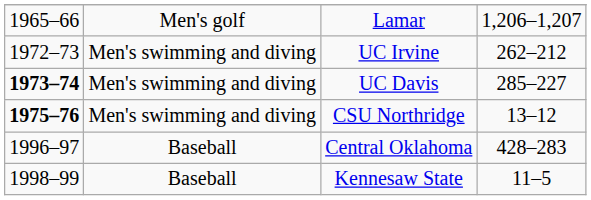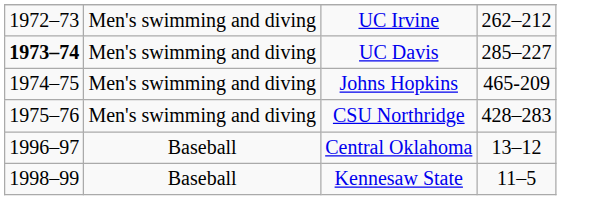 <table class="wikitable" style="text-align:center">
 <tr align="center">
-</tr>
-<tr align="center" bgcolor="">
-<td>1965–66</td>
-<td>Men's golf</td>
-<td><a href='#'>Lamar</a></td>
-<td>1,206–1,207</td>
 </tr>
 <tr align="center" bgcolor="">
 <td>1972–73</td>
 <td>Men's swimming and diving</td>
 <td><a href='#'>UC Irvine</a></td>
 <td>262–212</td>
 </tr>
 <tr align="center" bgcolor="">
 <td><strong>1973–74</strong></td>
 <td>Men's swimming and diving</td>
 <td><a href='#'>UC Davis</a></td>
 <td>285–227</td>
 </tr>
 <tr align="center" bgcolor="">
-<td><strong>1975–76</strong></td>
+<td>1974–75</td>
+<td>Men's swimming and diving</td>
+<td><a href='#'>Johns Hopkins</a></td>
+<td>465-209</td>
+</tr>
+<tr align="center" bgcolor="">
+<td>1975–76</td>
 <td>Men's swimming and diving</td>
 <td><a href='#'>CSU Northridge</a></td>
-<td>13–12</td>
+<td>428–283</td>
 </tr>
 <tr align="center" bgcolor="">
 <td>1996–97</td>
 <td>Baseball</td>
 <td><a href='#'>Central Oklahoma</a></td>
-<td>428–283</td>
+<td>13–12</td>
 </tr>
 <tr align="center" bgcolor="">
 <td>1998–99</td>
 <td>Baseball</td>
 <td><a href='#'>Kennesaw State</a></td>
 <td>11–5</td>
 </tr>
 </table>
